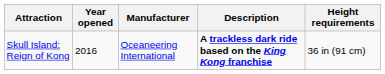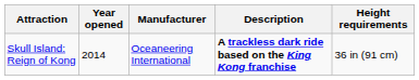 <table class="wikitable">
 <tr>
 <th>Attraction</th>
 <th>Year opened</th>
 <th>Manufacturer</th>
 <th>Description</th>
 <th>Height requirements</th>
 </tr>
 <tr>
 <td><a href='#'>Skull Island: Reign of Kong</a></td>
-<td>2016</td>
+<td>2014</td>
 <td><a href='#'>Oceaneering International</a></td>
 <td><strong>A <a href='#'>trackless dark ride</a> based on the <a href='#'><em>King Kong</em> franchise</a></strong></td>
 <td>36 in (91 cm)</td>
 </tr>
 </table>
